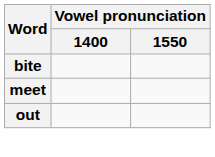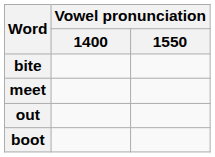 <table class="wikitable">
 <tr>
 <th rowspan="2">Word</th>
 <th colspan="2">Vowel pronunciation</th>
 </tr>
 <tr>
 <th>1400</th>
 <th>1550</th>
 </tr>
 <tr>
 <th>bite</th>
 <td></td>
 <td></td>
 </tr>
 <tr>
 <th>meet</th>
 <td></td>
 <td></td>
 </tr>
 <tr>
 <th>out</th>
 <td></td>
 <td></td>
 </tr>
+<tr>
+<th>boot</th>
+<td></td>
+<td></td>
+</tr>
 </table>
